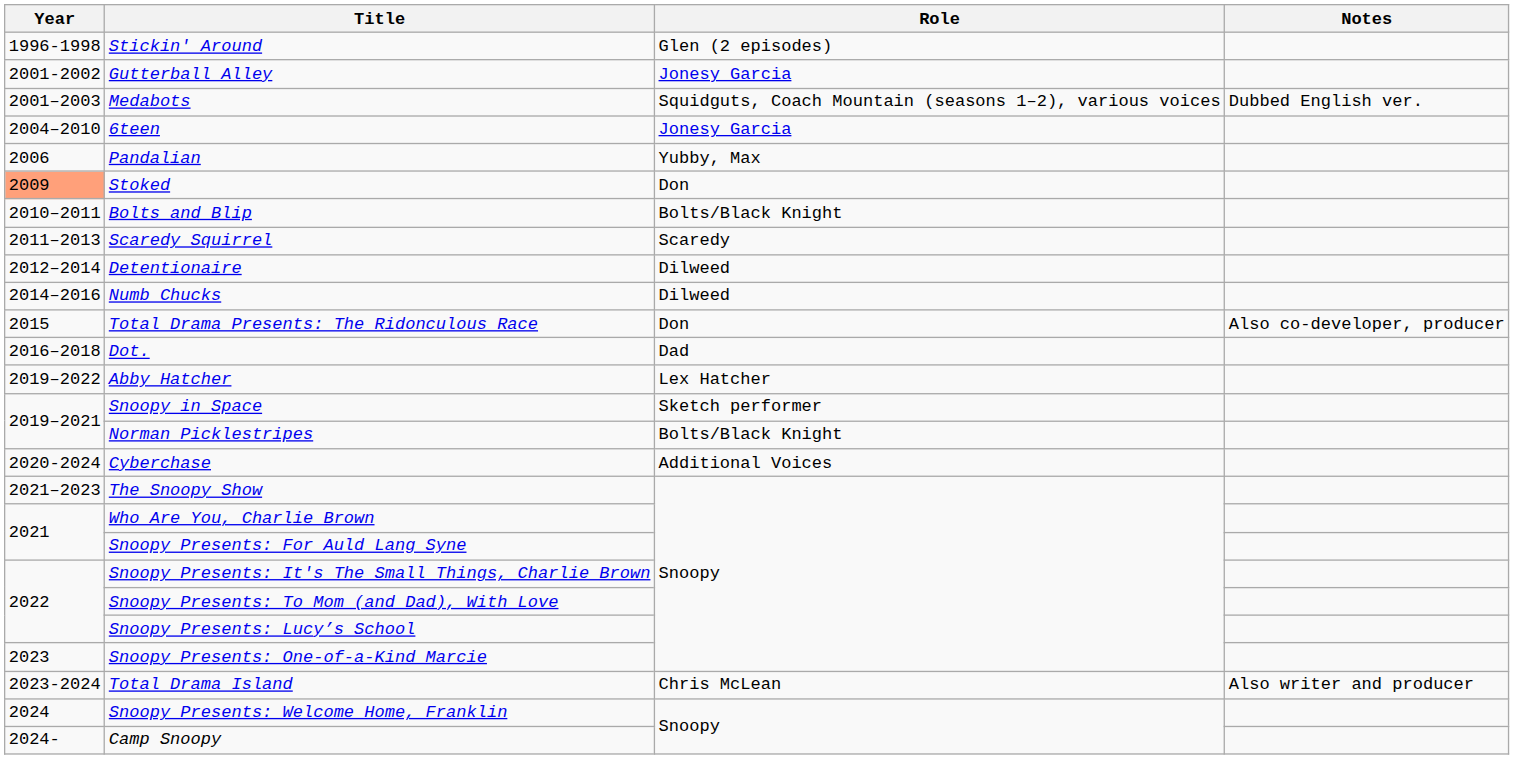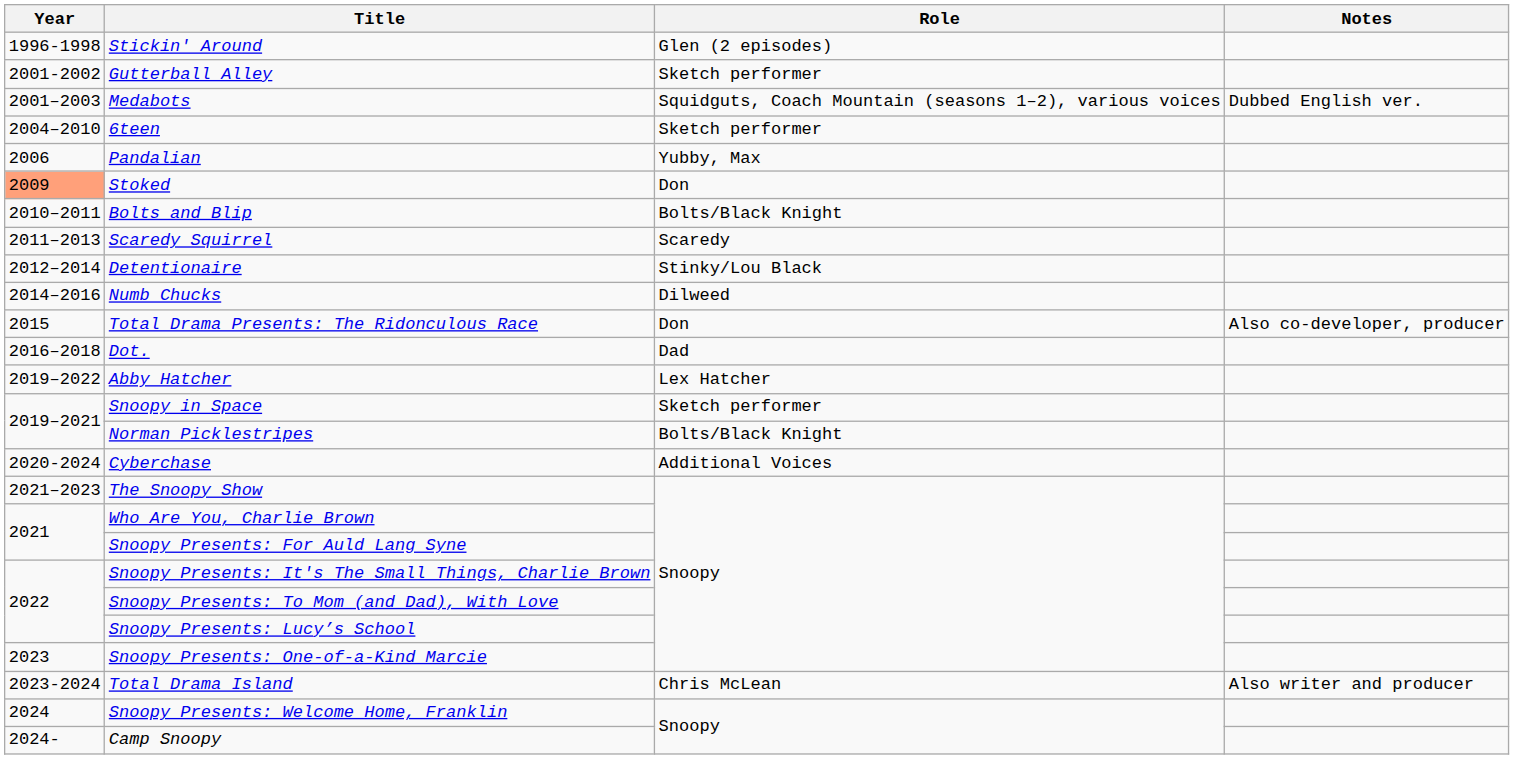 <table class="wikitable sortable">
 <tr>
 <th>Year</th>
 <th>Title</th>
 <th>Role</th>
 <th>Notes</th>
 </tr>
 <tr>
 <td>1996-1998</td>
 <td><em><a href='#'>Stickin' Around</a></em></td>
 <td>Glen (2 episodes)</td>
 <td></td>
 </tr>
 <tr>
 <td>2001-2002</td>
 <td><em><a href='#'>Gutterball Alley</a></em></td>
-<td><a href='#'>Jonesy Garcia</a></td>
+<td>Sketch performer</td>
 <td></td>
 </tr>
 <tr>
 <td>2001–2003</td>
 <td><em><a href='#'>Medabots</a></em></td>
 <td>Squidguts, Coach Mountain (seasons 1–2), various voices</td>
 <td>Dubbed English ver.</td>
 </tr>
 <tr>
 <td>2004–2010</td>
 <td><em><a href='#'>6teen</a></em></td>
-<td><a href='#'>Jonesy Garcia</a></td>
+<td>Sketch performer</td>
 <td></td>
 </tr>
 <tr>
 <td>2006</td>
 <td><em><a href='#'>Pandalian</a></em></td>
 <td>Yubby, Max</td>
 <td></td>
 </tr>
 <tr>
 <td style="background: lightsalmon;">2009</td>
 <td><em><a href='#'>Stoked</a></em></td>
 <td>Don</td>
 <td></td>
 </tr>
 <tr>
 <td>2010–2011</td>
 <td><em><a href='#'>Bolts and Blip</a></em></td>
 <td>Bolts/Black Knight</td>
 <td></td>
 </tr>
 <tr>
 <td>2011–2013</td>
 <td><em><a href='#'>Scaredy Squirrel</a></em> </td>
 <td>Scaredy</td>
 <td></td>
 </tr>
 <tr>
 <td>2012–2014</td>
 <td><em><a href='#'>Detentionaire</a></em></td>
-<td>Dilweed</td>
+<td>Stinky/Lou Black</td>
 <td></td>
 </tr>
 <tr>
 <td>2014–2016</td>
 <td><em><a href='#'>Numb Chucks</a></em></td>
 <td>Dilweed</td>
 <td></td>
 </tr>
 <tr>
 <td>2015</td>
 <td><em><a href='#'>Total Drama Presents: The Ridonculous Race</a></em></td>
 <td>Don</td>
 <td>Also co-developer, producer</td>
 </tr>
 <tr>
 <td>2016–2018</td>
 <td><em><a href='#'>Dot.</a></em></td>
 <td>Dad</td>
 <td></td>
 </tr>
 <tr>
 <td>2019–2022</td>
 <td><em><a href='#'>Abby Hatcher</a></em></td>
 <td>Lex Hatcher</td>
 <td></td>
 </tr>
 <tr>
 <td rowspan="2">2019–2021</td>
 <td><em><a href='#'>Snoopy in Space</a></em></td>
 <td>Sketch performer</td>
 <td></td>
 </tr>
 <tr>
 <td><em><a href='#'>Norman Picklestripes</a></em></td>
 <td>Bolts/Black Knight</td>
 <td></td>
 </tr>
 <tr>
 <td>2020-2024</td>
 <td><em><a href='#'>Cyberchase</a></em></td>
 <td>Additional Voices</td>
 <td></td>
 </tr>
 <tr>
 <td>2021–2023</td>
 <td><em><a href='#'>The Snoopy Show</a></em></td>
 <td rowspan="7">Snoopy</td>
 <td></td>
 </tr>
 <tr>
 <td rowspan="2">2021</td>
 <td><em><a href='#'>Who Are You, Charlie Brown</a></em></td>
 <td></td>
 </tr>
 <tr>
 <td><em><a href='#'>Snoopy Presents: For Auld Lang Syne</a></em></td>
 <td></td>
 </tr>
 <tr>
 <td rowspan="3">2022</td>
 <td><em><a href='#'>Snoopy Presents: It's The Small Things, Charlie Brown</a></em></td>
 <td></td>
 </tr>
 <tr>
 <td><em><a href='#'>Snoopy Presents: To Mom (and Dad), With Love</a></em></td>
 <td></td>
 </tr>
 <tr>
 <td><em><a href='#'>Snoopy Presents: Lucy’s School</a></em></td>
 <td></td>
 </tr>
 <tr>
 <td>2023</td>
 <td><em><a href='#'>Snoopy Presents: One-of-a-Kind Marcie</a></em></td>
 </tr>
 <tr>
 <td>2023-2024</td>
 <td><em><a href='#'>Total Drama Island</a></em></td>
 <td>Chris McLean</td>
 <td>Also writer and producer</td>
 </tr>
 <tr>
 <td>2024</td>
 <td><em><a href='#'>Snoopy Presents: Welcome Home, Franklin</a></em></td>
 <td rowspan="2">Snoopy</td>
 </tr>
 <tr>
 <td>2024-</td>
 <td><em>Camp Snoopy</em></td>
 <td></td>
 </tr>
 </table>
